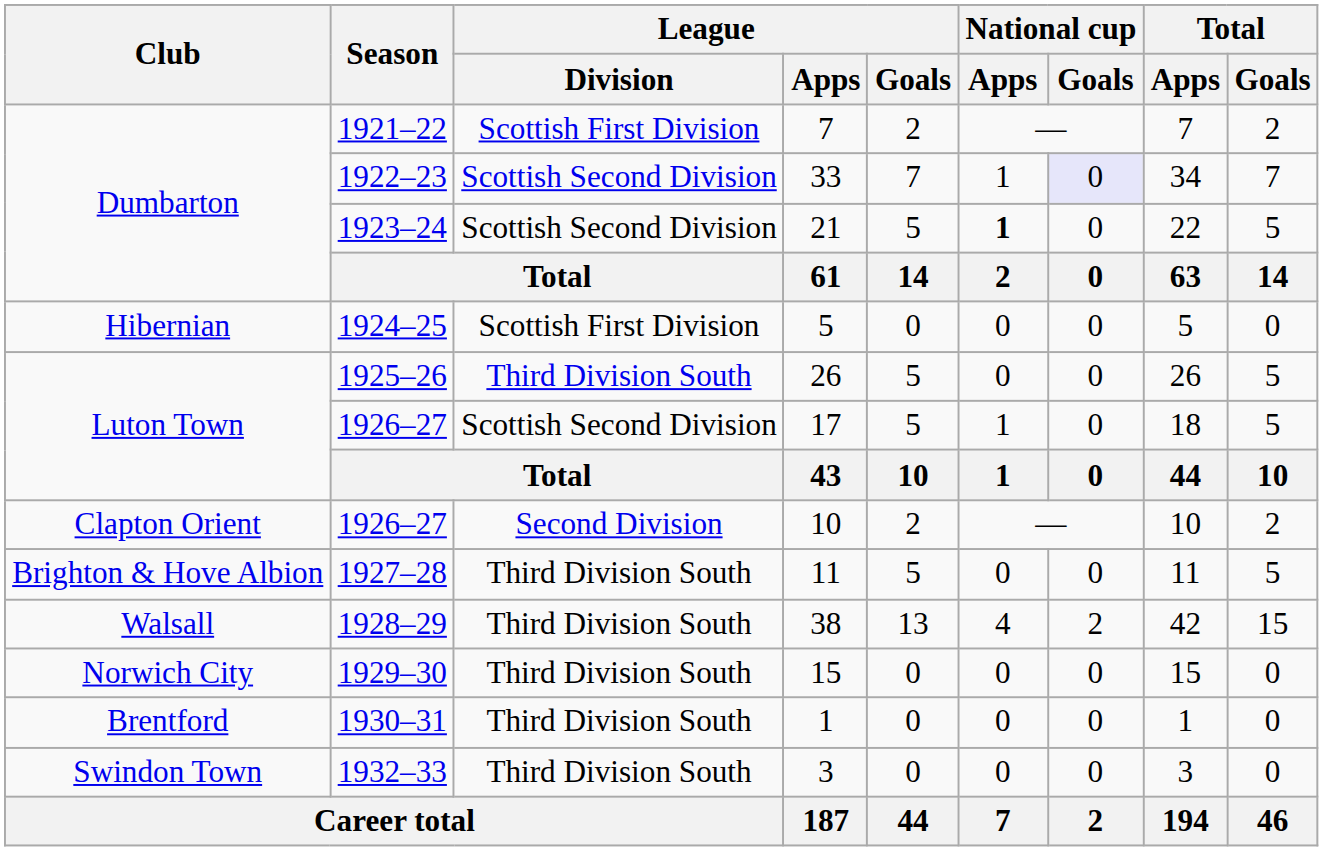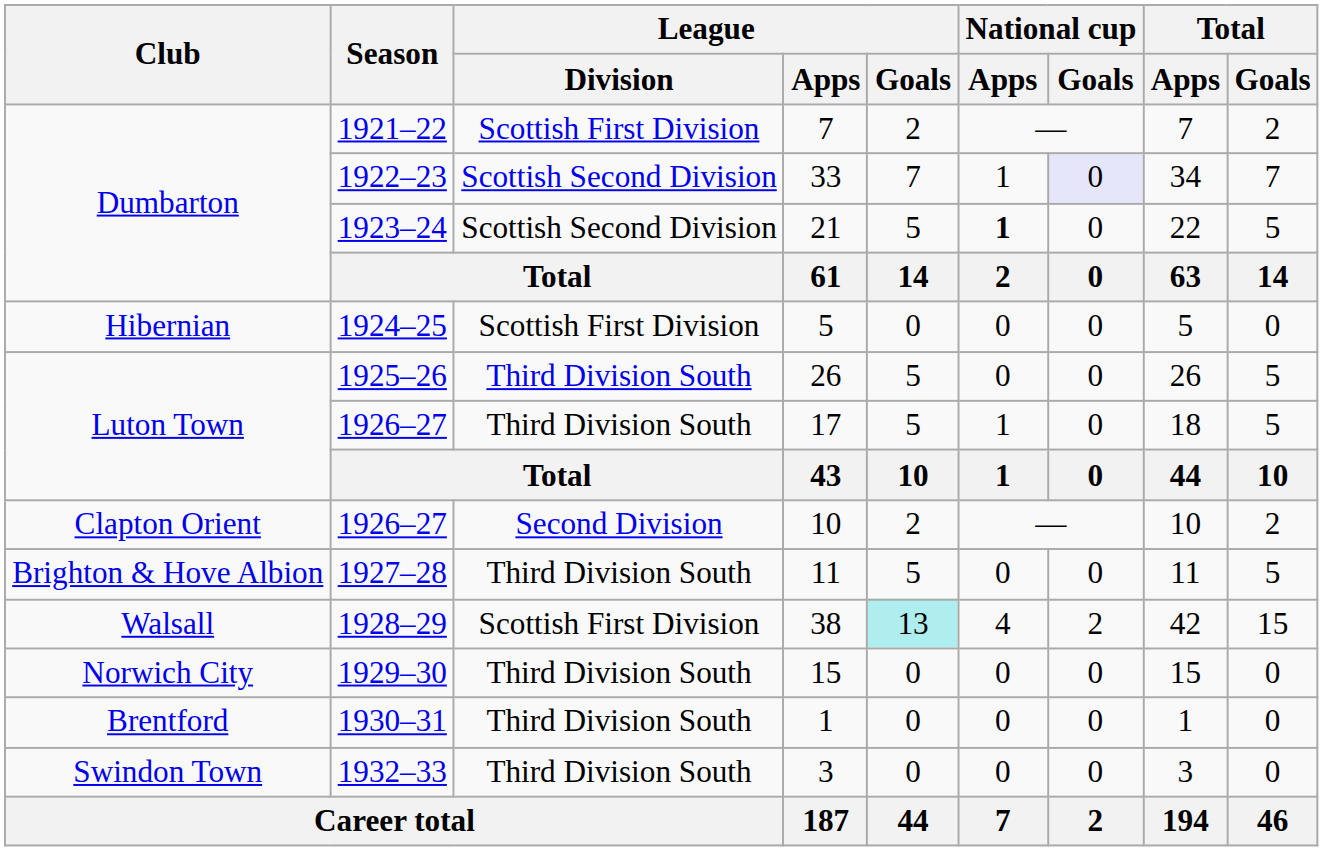 <table class="wikitable" style="text-align: center;">
 <tr>
 <th rowspan="2">Club</th>
 <th rowspan="2">Season</th>
 <th colspan="3">League</th>
 <th colspan="2">National cup</th>
 <th colspan="2">Total</th>
 </tr>
 <tr>
 <th>Division</th>
 <th>Apps</th>
 <th>Goals</th>
 <th>Apps</th>
 <th>Goals</th>
 <th>Apps</th>
 <th>Goals</th>
 </tr>
 <tr>
 <td rowspan="4"><a href='#'>Dumbarton</a></td>
 <td><a href='#'>1921–22</a></td>
 <td><a href='#'>Scottish First Division</a></td>
 <td>7</td>
 <td>2</td>
 <td colspan="2">—</td>
 <td>7</td>
 <td>2</td>
 </tr>
 <tr>
 <td><a href='#'>1922–23</a></td>
 <td><a href='#'>Scottish Second Division</a></td>
 <td>33</td>
 <td>7</td>
 <td>1</td>
 <td style="background: lavender;">0</td>
 <td>34</td>
 <td>7</td>
 </tr>
 <tr>
 <td><a href='#'>1923–24</a></td>
 <td>Scottish Second Division</td>
 <td>21</td>
 <td>5</td>
 <td><strong>1</strong></td>
 <td>0</td>
 <td>22</td>
 <td>5</td>
 </tr>
 <tr>
 <th colspan="2">Total</th>
 <th>61</th>
 <th>14</th>
 <th>2</th>
 <th>0</th>
 <th>63</th>
 <th>14</th>
 </tr>
 <tr>
 <td><a href='#'>Hibernian</a></td>
 <td><a href='#'>1924–25</a></td>
 <td>Scottish First Division</td>
 <td>5</td>
 <td>0</td>
 <td>0</td>
 <td>0</td>
 <td>5</td>
 <td>0</td>
 </tr>
 <tr>
 <td rowspan="3"><a href='#'>Luton Town</a></td>
 <td><a href='#'>1925–26</a></td>
 <td><a href='#'>Third Division South</a></td>
 <td>26</td>
 <td>5</td>
 <td>0</td>
 <td>0</td>
 <td>26</td>
 <td>5</td>
 </tr>
 <tr>
 <td><a href='#'>1926–27</a></td>
-<td>Scottish Second Division</td>
+<td>Third Division South</td>
 <td>17</td>
 <td>5</td>
 <td>1</td>
 <td>0</td>
 <td>18</td>
 <td>5</td>
 </tr>
 <tr>
 <th colspan="2">Total</th>
 <th>43</th>
 <th>10</th>
 <th>1</th>
 <th>0</th>
 <th>44</th>
 <th>10</th>
 </tr>
 <tr>
 <td><a href='#'>Clapton Orient</a></td>
 <td><a href='#'>1926–27</a></td>
 <td><a href='#'>Second Division</a></td>
 <td>10</td>
 <td>2</td>
 <td colspan="2">—</td>
 <td>10</td>
 <td>2</td>
 </tr>
 <tr>
 <td><a href='#'>Brighton & Hove Albion</a></td>
 <td><a href='#'>1927–28</a></td>
 <td>Third Division South</td>
 <td>11</td>
 <td>5</td>
 <td>0</td>
 <td>0</td>
 <td>11</td>
 <td>5</td>
 </tr>
 <tr>
 <td><a href='#'>Walsall</a></td>
 <td><a href='#'>1928–29</a></td>
-<td>Third Division South</td>
+<td>Scottish First Division</td>
 <td>38</td>
-<td>13</td>
+<td style="background: paleturquoise;">13</td>
 <td>4</td>
 <td>2</td>
 <td>42</td>
 <td>15</td>
 </tr>
 <tr>
 <td><a href='#'>Norwich City</a></td>
 <td><a href='#'>1929–30</a></td>
 <td>Third Division South</td>
 <td>15</td>
 <td>0</td>
 <td>0</td>
 <td>0</td>
 <td>15</td>
 <td>0</td>
 </tr>
 <tr>
 <td><a href='#'>Brentford</a></td>
 <td><a href='#'>1930–31</a></td>
 <td>Third Division South</td>
 <td>1</td>
 <td>0</td>
 <td>0</td>
 <td>0</td>
 <td>1</td>
 <td>0</td>
 </tr>
 <tr>
 <td><a href='#'>Swindon Town</a></td>
 <td><a href='#'>1932–33</a></td>
 <td>Third Division South</td>
 <td>3</td>
 <td>0</td>
 <td>0</td>
 <td>0</td>
 <td>3</td>
 <td>0</td>
 </tr>
 <tr>
 <th colspan="3">Career total</th>
 <th>187</th>
 <th>44</th>
 <th>7</th>
 <th>2</th>
 <th>194</th>
 <th>46</th>
 </tr>
 </table>
